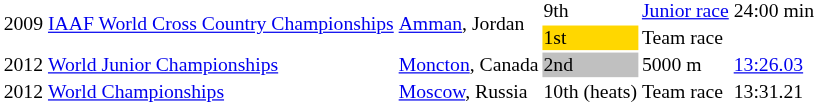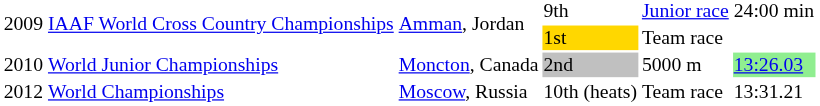 <table>
 <tr>
 <td rowspan=2>2009</td>
 <td rowspan=2><a href='#'>IAAF World Cross Country Championships</a></td>
 <td rowspan=2><a href='#'>Amman</a>, Jordan</td>
 <td>9th</td>
 <td><a href='#'>Junior race</a></td>
 <td>24:00 min</td>
 </tr>
 <tr>
 <td bgcolor=gold>1st</td>
 <td>Team race</td>
 <td></td>
 </tr>
 <tr>
-<td>2012</td>
+<td>2010</td>
 <td><a href='#'>World Junior Championships</a></td>
 <td><a href='#'>Moncton</a>, Canada</td>
 <td bgcolor=silver>2nd</td>
 <td>5000 m</td>
-<td><a href='#'>13:26.03</a></td>
+<td style="background: lightgreen;"><a href='#'>13:26.03</a></td>
 </tr>
 <tr>
 <td>2012</td>
 <td><a href='#'>World Championships</a></td>
 <td><a href='#'>Moscow</a>, Russia</td>
 <td>10th (heats)</td>
 <td>Team race</td>
 <td>13:31.21</td>
 </tr>
 </table>
